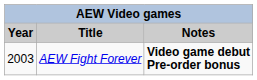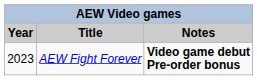 <table class="wikitable sortable">
 <tr style="text-align:center;">
 <th colspan=4 style="background:#B0C4DE;">AEW Video games</th>
 </tr>
 <tr style="text-align:center;">
 <th style="background: #ccc;">Year</th>
 <th style="background: #ccc;">Title</th>
 <th style="background: #ccc;">Notes</th>
 </tr>
 <tr>
-<td>2003</td>
+<td>2023</td>
 <td><em><a href='#'>AEW Fight Forever</a></em></td>
 <td><strong>Video game debut <br> Pre-order bonus</strong></td>
 </tr>
 </table>
